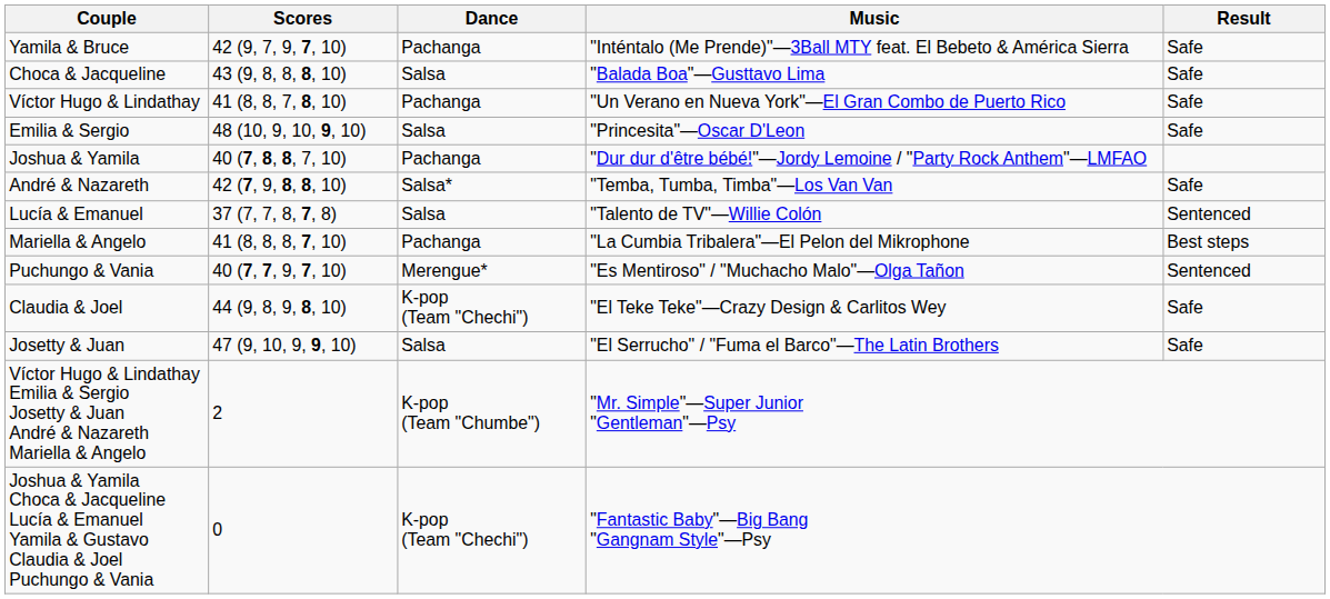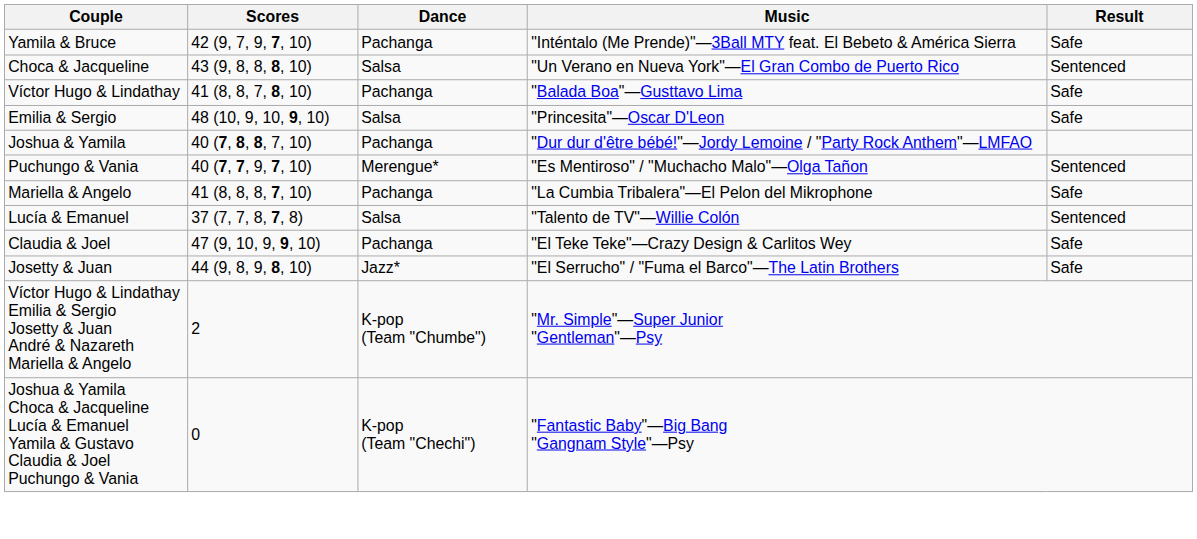 <table class="wikitable sortable" style="width:95%; white-space:nowrap">
 <tr>
 <th style="width:15%;">Couple</th>
 <th style="width:14%;">Scores</th>
 <th style="width:14%;">Dance</th>
 <th style="width:40%;">Music</th>
 <th style="width:12%;">Result</th>
 </tr>
 <tr>
 <td>Yamila & Bruce</td>
 <td>42 (9, 7, 9, <strong>7</strong>, 10)</td>
 <td>Pachanga</td>
 <td>"Inténtalo (Me Prende)"—<a href='#'>3Ball MTY</a> feat. El Bebeto & América Sierra</td>
 <td>Safe</td>
 </tr>
 <tr>
 <td>Choca & Jacqueline</td>
 <td>43 (9, 8, 8, <strong>8</strong>, 10)</td>
 <td>Salsa</td>
-<td>"<a href='#'>Balada Boa</a>"—<a href='#'>Gusttavo Lima</a></td>
-<td>Safe</td>
+<td>"Un Verano en Nueva York"—<a href='#'>El Gran Combo de Puerto Rico</a></td>
+<td>Sentenced</td>
 </tr>
 <tr>
 <td>Víctor Hugo & Lindathay</td>
 <td>41 (8, 8, 7, <strong>8</strong>, 10)</td>
 <td>Pachanga</td>
-<td>"Un Verano en Nueva York"—<a href='#'>El Gran Combo de Puerto Rico</a></td>
+<td>"<a href='#'>Balada Boa</a>"—<a href='#'>Gusttavo Lima</a></td>
 <td>Safe</td>
 </tr>
 <tr>
 <td>Emilia & Sergio</td>
 <td>48 (10, 9, 10, <strong>9</strong>, 10)</td>
 <td>Salsa</td>
 <td>"Princesita"—<a href='#'>Oscar D'Leon</a></td>
 <td>Safe</td>
 </tr>
 <tr>
 <td>Joshua & Yamila</td>
 <td>40 (<strong>7</strong>, <strong>8</strong>, <strong>8</strong>, 7, 10)</td>
 <td>Pachanga</td>
 <td>"<a href='#'>Dur dur d'être bébé!</a>"—<a href='#'>Jordy Lemoine</a> / "<a href='#'>Party Rock Anthem</a>"—<a href='#'>LMFAO</a></td>
 <td></td>
 </tr>
 <tr>
-<td>André & Nazareth</td>
-<td>42 (<strong>7</strong>, 9, <strong>8</strong>, <strong>8</strong>, 10)</td>
-<td>Salsa*</td>
-<td>"Temba, Tumba, Timba"—<a href='#'>Los Van Van</a></td>
+<td>Puchungo & Vania</td>
+<td>40 (<strong>7</strong>, <strong>7</strong>, 9, <strong>7</strong>, 10)</td>
+<td>Merengue*</td>
+<td>"Es Mentiroso" / "Muchacho Malo"—<a href='#'>Olga Tañon</a></td>
+<td>Sentenced</td>
+</tr>
+<tr>
+<td>Mariella & Angelo</td>
+<td>41 (8, 8, 8, <strong>7</strong>, 10)</td>
+<td>Pachanga</td>
+<td>"La Cumbia Tribalera"—El Pelon del Mikrophone</td>
 <td>Safe</td>
 </tr>
 <tr>
 <td>Lucía & Emanuel</td>
 <td>37 (7, 7, 8, <strong>7</strong>, 8)</td>
 <td>Salsa</td>
 <td>"Talento de TV"—<a href='#'>Willie Colón</a></td>
 <td>Sentenced</td>
 </tr>
 <tr>
-<td>Mariella & Angelo</td>
-<td>41 (8, 8, 8, <strong>7</strong>, 10)</td>
+<td>Claudia & Joel</td>
+<td>47 (9, 10, 9, <strong>9</strong>, 10)</td>
 <td>Pachanga</td>
-<td>"La Cumbia Tribalera"—El Pelon del Mikrophone</td>
-<td>Best steps</td>
-</tr>
-<tr>
-<td>Puchungo & Vania</td>
-<td>40 (<strong>7</strong>, <strong>7</strong>, 9, <strong>7</strong>, 10)</td>
-<td>Merengue*</td>
-<td>"Es Mentiroso" / "Muchacho Malo"—<a href='#'>Olga Tañon</a></td>
-<td>Sentenced</td>
-</tr>
-<tr>
-<td>Claudia & Joel</td>
-<td>44 (9, 8, 9, <strong>8</strong>, 10)</td>
-<td>K-pop<br>(Team "Chechi")</td>
 <td>"El Teke Teke"—Crazy Design & Carlitos Wey</td>
 <td>Safe</td>
 </tr>
 <tr>
 <td>Josetty & Juan</td>
-<td>47 (9, 10, 9, <strong>9</strong>, 10)</td>
-<td>Salsa</td>
+<td>44 (9, 8, 9, <strong>8</strong>, 10)</td>
+<td>Jazz*</td>
 <td>"El Serrucho" / "Fuma el Barco"—<a href='#'>The Latin Brothers</a></td>
 <td>Safe</td>
 </tr>
 <tr>
 <td>Víctor Hugo & Lindathay<br>Emilia & Sergio<br>Josetty & Juan<br>André & Nazareth<br>Mariella & Angelo</td>
 <td>2</td>
 <td>K-pop<br>(Team "Chumbe")</td>
 <td colspan="2">"<a href='#'>Mr. Simple</a>"—<a href='#'>Super Junior</a><br>"<a href='#'>Gentleman</a>"—<a href='#'>Psy</a></td>
 </tr>
 <tr>
 <td>Joshua & Yamila<br>Choca & Jacqueline<br>Lucía & Emanuel<br>Yamila & Gustavo<br>Claudia & Joel<br>Puchungo & Vania</td>
 <td>0</td>
 <td>K-pop<br>(Team "Chechi")</td>
 <td colspan="2">"<a href='#'>Fantastic Baby</a>"—<a href='#'>Big Bang</a><br>"<a href='#'>Gangnam Style</a>"—Psy</td>
 </tr>
 </table>
